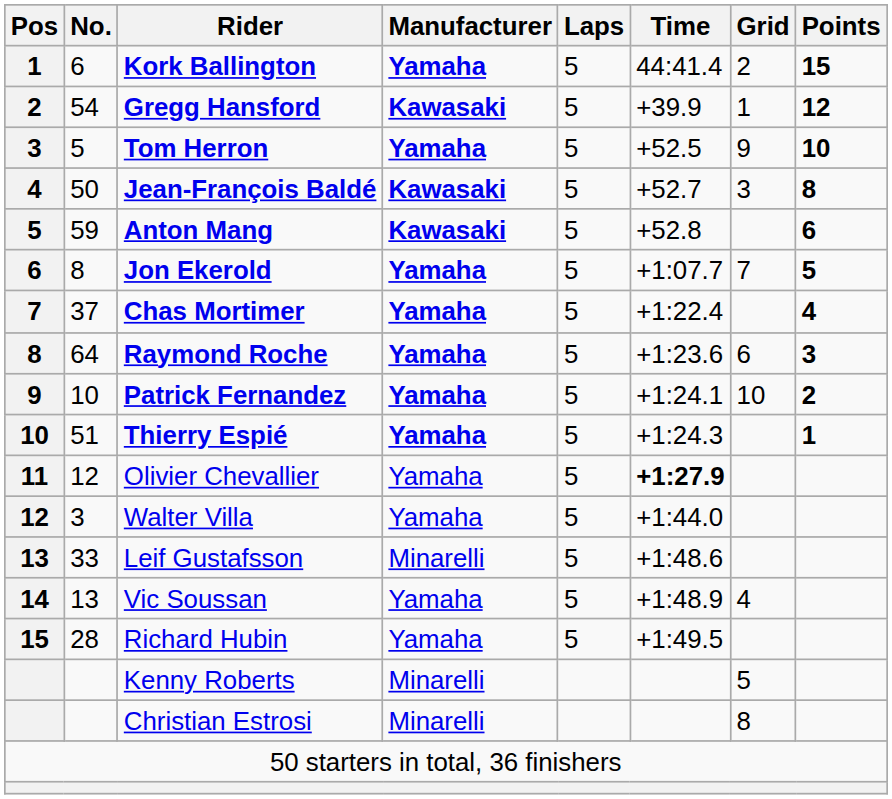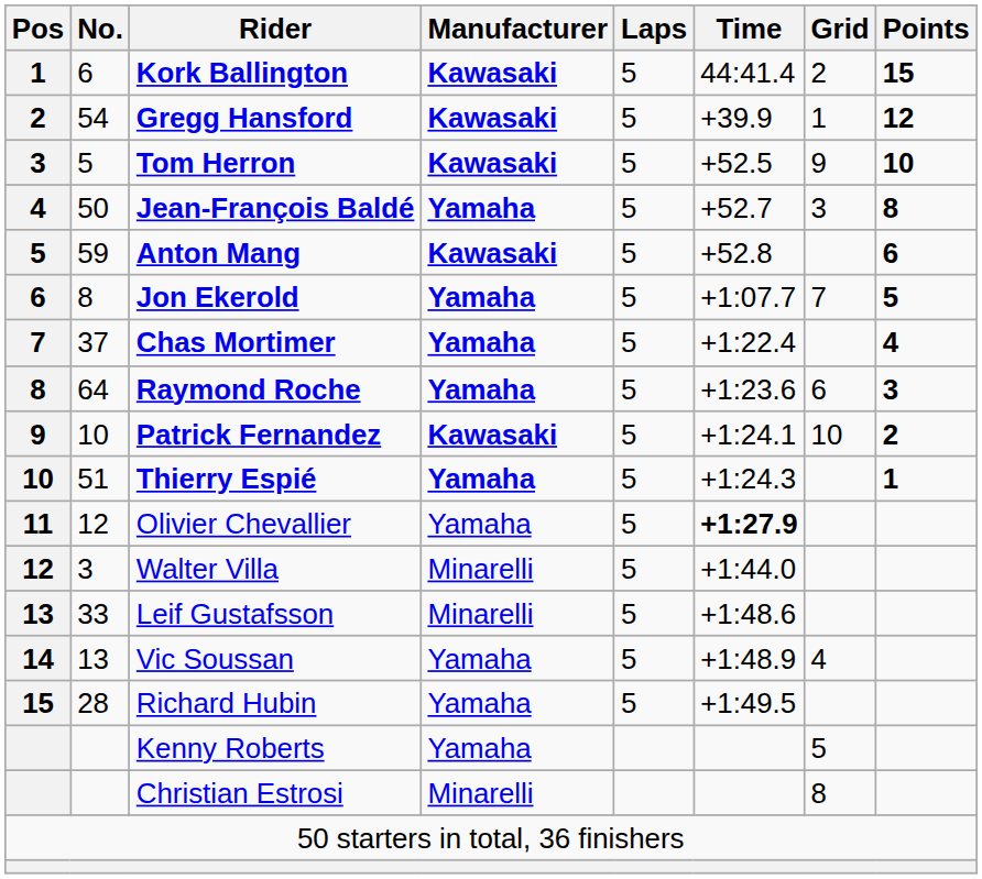 <table class="wikitable" style="font-size: 95%;">
 <tr>
 <th>Pos</th>
 <th>No.</th>
 <th>Rider</th>
 <th>Manufacturer</th>
 <th>Laps</th>
 <th>Time</th>
 <th>Grid</th>
 <th>Points</th>
 </tr>
 <tr>
 <th>1</th>
 <td>6</td>
 <td> <strong><a href='#'>Kork Ballington</a></strong></td>
-<td><strong><a href='#'>Yamaha</a></strong></td>
+<td><strong><a href='#'>Kawasaki</a></strong></td>
 <td>5</td>
 <td>44:41.4</td>
 <td>2</td>
 <td><strong>15</strong></td>
 </tr>
 <tr>
 <th>2</th>
 <td>54</td>
 <td> <strong><a href='#'>Gregg Hansford</a></strong></td>
 <td><strong><a href='#'>Kawasaki</a></strong></td>
 <td>5</td>
 <td>+39.9</td>
 <td>1</td>
 <td><strong>12</strong></td>
 </tr>
 <tr>
 <th>3</th>
 <td>5</td>
 <td> <strong><a href='#'>Tom Herron</a></strong></td>
-<td><strong><a href='#'>Yamaha</a></strong></td>
+<td><strong><a href='#'>Kawasaki</a></strong></td>
 <td>5</td>
 <td>+52.5</td>
 <td>9</td>
 <td><strong>10</strong></td>
 </tr>
 <tr>
 <th>4</th>
 <td>50</td>
 <td> <strong><a href='#'>Jean-François Baldé</a></strong></td>
-<td><strong><a href='#'>Kawasaki</a></strong></td>
+<td><strong><a href='#'>Yamaha</a></strong></td>
 <td>5</td>
 <td>+52.7</td>
 <td>3</td>
 <td><strong>8</strong></td>
 </tr>
 <tr>
 <th>5</th>
 <td>59</td>
 <td> <strong><a href='#'>Anton Mang</a></strong></td>
 <td><strong><a href='#'>Kawasaki</a></strong></td>
 <td>5</td>
 <td>+52.8</td>
 <td></td>
 <td><strong>6</strong></td>
 </tr>
 <tr>
 <th>6</th>
 <td>8</td>
 <td> <strong><a href='#'>Jon Ekerold</a></strong></td>
 <td><strong><a href='#'>Yamaha</a></strong></td>
 <td>5</td>
 <td>+1:07.7</td>
 <td>7</td>
 <td><strong>5</strong></td>
 </tr>
 <tr>
 <th>7</th>
 <td>37</td>
 <td> <strong><a href='#'>Chas Mortimer</a></strong></td>
 <td><strong><a href='#'>Yamaha</a></strong></td>
 <td>5</td>
 <td>+1:22.4</td>
 <td></td>
 <td><strong>4</strong></td>
 </tr>
 <tr>
 <th>8</th>
 <td>64</td>
 <td> <strong><a href='#'>Raymond Roche</a></strong></td>
 <td><strong><a href='#'>Yamaha</a></strong></td>
 <td>5</td>
 <td>+1:23.6</td>
 <td>6</td>
 <td><strong>3</strong></td>
 </tr>
 <tr>
 <th>9</th>
 <td>10</td>
 <td> <strong><a href='#'>Patrick Fernandez</a></strong></td>
-<td><strong><a href='#'>Yamaha</a></strong></td>
+<td><strong><a href='#'>Kawasaki</a></strong></td>
 <td>5</td>
 <td>+1:24.1</td>
 <td>10</td>
 <td><strong>2</strong></td>
 </tr>
 <tr>
 <th>10</th>
 <td>51</td>
 <td> <strong><a href='#'>Thierry Espié</a></strong></td>
 <td><strong><a href='#'>Yamaha</a></strong></td>
 <td>5</td>
 <td>+1:24.3</td>
 <td></td>
 <td><strong>1</strong></td>
 </tr>
 <tr>
 <th>11</th>
 <td>12</td>
 <td> <a href='#'>Olivier Chevallier</a></td>
 <td><a href='#'>Yamaha</a></td>
 <td>5</td>
 <td><strong>+1:27.9</strong></td>
 <td></td>
 <td></td>
 </tr>
 <tr>
 <th>12</th>
 <td>3</td>
 <td> <a href='#'>Walter Villa</a></td>
-<td><a href='#'>Yamaha</a></td>
+<td><a href='#'>Minarelli</a></td>
 <td>5</td>
 <td>+1:44.0</td>
 <td></td>
 <td></td>
 </tr>
 <tr>
 <th>13</th>
 <td>33</td>
 <td> <a href='#'>Leif Gustafsson</a></td>
 <td><a href='#'>Minarelli</a></td>
 <td>5</td>
 <td>+1:48.6</td>
 <td></td>
 <td></td>
 </tr>
 <tr>
 <th>14</th>
 <td>13</td>
 <td> <a href='#'>Vic Soussan</a></td>
 <td><a href='#'>Yamaha</a></td>
 <td>5</td>
 <td>+1:48.9</td>
 <td>4</td>
 <td></td>
 </tr>
 <tr>
 <th>15</th>
 <td>28</td>
 <td> <a href='#'>Richard Hubin</a></td>
 <td><a href='#'>Yamaha</a></td>
 <td>5</td>
 <td>+1:49.5</td>
 <td></td>
 <td></td>
 </tr>
 <tr>
 <th></th>
 <td></td>
 <td> <a href='#'>Kenny Roberts</a></td>
-<td><a href='#'>Minarelli</a></td>
+<td><a href='#'>Yamaha</a></td>
 <td></td>
 <td></td>
 <td>5</td>
 <td></td>
 </tr>
 <tr>
 <th></th>
 <td></td>
 <td> <a href='#'>Christian Estrosi</a></td>
 <td><a href='#'>Minarelli</a></td>
 <td></td>
 <td></td>
 <td>8</td>
 <td></td>
 </tr>
 <tr>
 <td colspan=8 align=center>50 starters in total, 36 finishers</td>
 </tr>
 <tr>
 <th colspan=8></th>
 </tr>
 </table>
